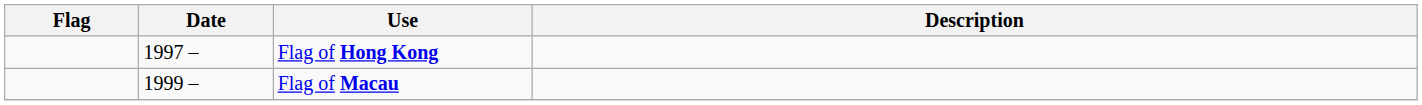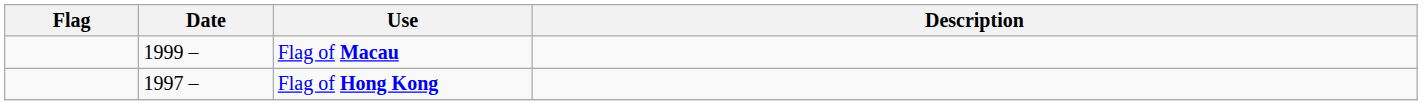 <table class="wikitable" style="background:#FFFFF;">
 <tr>
 <th style="width:100px;">Flag</th>
 <th style="width:100px;">Date</th>
 <th style="width:200px;">Use</th>
 <th style="width:700px;">Description</th>
 </tr>
 <tr>
 <td></td>
+<td>1999 –</td>
+<td><a href='#'>Flag of</a> <strong><a href='#'>Macau</a></strong></td>
+<td></td>
+</tr>
+<tr>
+<td></td>
 <td>1997 –</td>
 <td><a href='#'>Flag of</a> <strong><a href='#'>Hong Kong</a></strong></td>
 <td></td>
 </tr>
 <tr>
-<td></td>
-<td>1999 –</td>
-<td><a href='#'>Flag of</a> <strong><a href='#'>Macau</a></strong></td>
-<td></td>
-</tr>
-<tr>
 </tr>
 </table>
